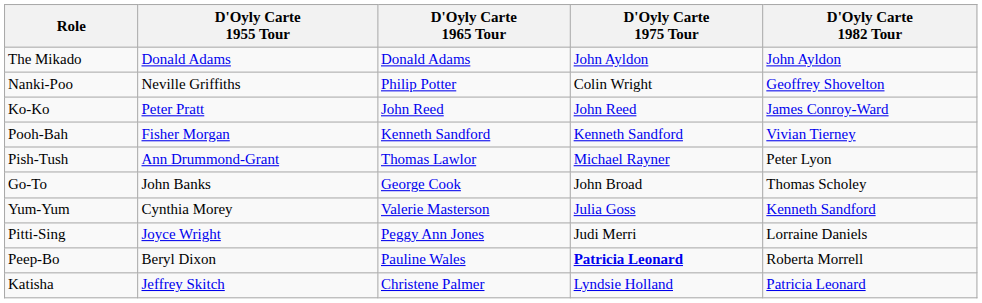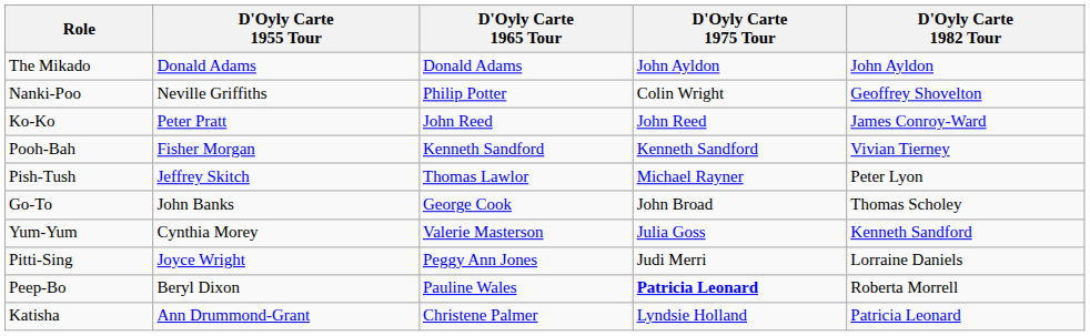 <table class="wikitable" style="width: 65em; font-size: 90%; line-height: 1.2">
 <tr>
 <th>Role</th>
 <th>D'Oyly Carte<br>1955 Tour</th>
 <th>D'Oyly Carte<br>1965 Tour</th>
 <th>D'Oyly Carte<br>1975 Tour</th>
 <th>D'Oyly Carte<br>1982 Tour</th>
 </tr>
 <tr>
 <td>The Mikado</td>
 <td><a href='#'>Donald Adams</a></td>
 <td><a href='#'>Donald Adams</a></td>
 <td><a href='#'>John Ayldon</a></td>
 <td><a href='#'>John Ayldon</a></td>
 </tr>
 <tr>
 <td>Nanki-Poo</td>
 <td>Neville Griffiths</td>
 <td><a href='#'>Philip Potter</a></td>
 <td>Colin Wright</td>
 <td><a href='#'>Geoffrey Shovelton</a></td>
 </tr>
 <tr>
 <td>Ko-Ko</td>
 <td><a href='#'>Peter Pratt</a></td>
 <td><a href='#'>John Reed</a></td>
 <td><a href='#'>John Reed</a></td>
 <td><a href='#'>James Conroy-Ward</a></td>
 </tr>
 <tr>
 <td>Pooh-Bah</td>
 <td><a href='#'>Fisher Morgan</a></td>
 <td><a href='#'>Kenneth Sandford</a></td>
 <td><a href='#'>Kenneth Sandford</a></td>
 <td><a href='#'>Vivian Tierney</a></td>
 </tr>
 <tr>
 <td>Pish-Tush</td>
-<td><a href='#'>Ann Drummond-Grant</a></td>
+<td><a href='#'>Jeffrey Skitch</a></td>
 <td><a href='#'>Thomas Lawlor</a></td>
 <td><a href='#'>Michael Rayner</a></td>
 <td>Peter Lyon</td>
 </tr>
 <tr>
 <td>Go-To</td>
 <td>John Banks</td>
 <td><a href='#'>George Cook</a></td>
 <td>John Broad</td>
 <td>Thomas Scholey</td>
 </tr>
 <tr>
 <td>Yum-Yum</td>
 <td>Cynthia Morey</td>
 <td><a href='#'>Valerie Masterson</a></td>
 <td><a href='#'>Julia Goss</a></td>
 <td><a href='#'>Kenneth Sandford</a></td>
 </tr>
 <tr>
 <td>Pitti-Sing</td>
 <td><a href='#'>Joyce Wright</a></td>
 <td><a href='#'>Peggy Ann Jones</a></td>
 <td>Judi Merri</td>
 <td>Lorraine Daniels</td>
 </tr>
 <tr>
 <td>Peep-Bo</td>
 <td>Beryl Dixon</td>
 <td><a href='#'>Pauline Wales</a></td>
 <td><strong><a href='#'>Patricia Leonard</a></strong></td>
 <td>Roberta Morrell</td>
 </tr>
 <tr>
 <td>Katisha</td>
-<td><a href='#'>Jeffrey Skitch</a></td>
+<td><a href='#'>Ann Drummond-Grant</a></td>
 <td><a href='#'>Christene Palmer</a></td>
 <td><a href='#'>Lyndsie Holland</a></td>
 <td><a href='#'>Patricia Leonard</a></td>
 </tr>
 </table>
